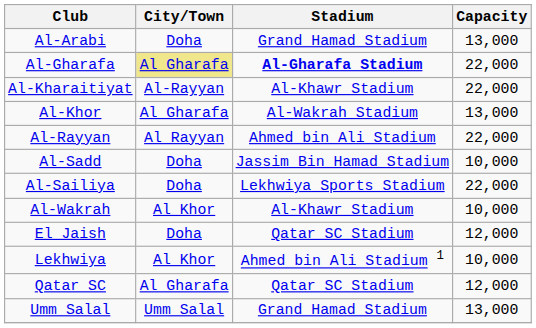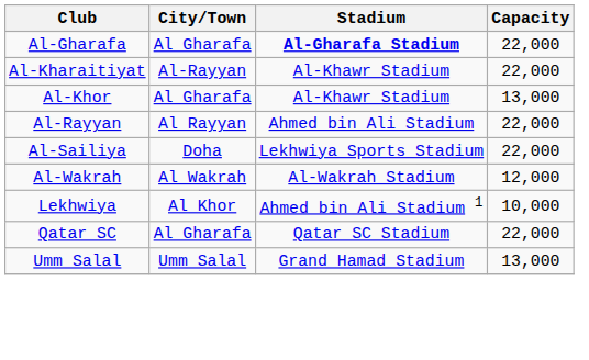 <table class="wikitable" style="text-align: center;">
 <tr>
 <th>Club</th>
 <th>City/Town</th>
 <th>Stadium</th>
 <th>Capacity</th>
 </tr>
 <tr>
-<td><a href='#'>Al-Arabi</a></td>
-<td><a href='#'>Doha</a></td>
-<td><a href='#'>Grand Hamad Stadium</a></td>
-<td>13,000</td>
-</tr>
-<tr>
 <td><a href='#'>Al-Gharafa</a></td>
-<td style="background: khaki;"><a href='#'>Al Gharafa</a></td>
+<td><a href='#'>Al Gharafa</a></td>
 <td><strong><a href='#'>Al-Gharafa Stadium</a></strong></td>
 <td>22,000</td>
 </tr>
 <tr>
 <td><a href='#'>Al-Kharaitiyat</a></td>
 <td><a href='#'>Al-Rayyan</a></td>
 <td><a href='#'>Al-Khawr Stadium</a></td>
 <td>22,000</td>
 </tr>
 <tr>
 <td><a href='#'>Al-Khor</a></td>
 <td><a href='#'>Al Gharafa</a></td>
-<td><a href='#'>Al-Wakrah Stadium</a></td>
+<td><a href='#'>Al-Khawr Stadium</a></td>
 <td>13,000</td>
 </tr>
 <tr>
 <td><a href='#'>Al-Rayyan</a></td>
 <td><a href='#'>Al Rayyan</a></td>
 <td><a href='#'>Ahmed bin Ali Stadium</a></td>
 <td>22,000</td>
 </tr>
 <tr>
-<td><a href='#'>Al-Sadd</a></td>
-<td><a href='#'>Doha</a></td>
-<td><a href='#'>Jassim Bin Hamad Stadium</a></td>
-<td>10,000</td>
-</tr>
-<tr>
 <td><a href='#'>Al-Sailiya</a></td>
 <td><a href='#'>Doha</a></td>
 <td><a href='#'>Lekhwiya Sports Stadium</a></td>
 <td>22,000</td>
 </tr>
 <tr>
 <td><a href='#'>Al-Wakrah</a></td>
-<td><a href='#'>Al Khor</a></td>
-<td><a href='#'>Al-Khawr Stadium</a></td>
-<td>10,000</td>
-</tr>
-<tr>
-<td><a href='#'>El Jaish</a></td>
-<td><a href='#'>Doha</a></td>
-<td><a href='#'>Qatar SC Stadium</a></td>
+<td><a href='#'>Al Wakrah</a></td>
+<td><a href='#'>Al-Wakrah Stadium</a></td>
 <td>12,000</td>
 </tr>
 <tr>
 <td><a href='#'>Lekhwiya</a></td>
 <td><a href='#'>Al Khor</a></td>
 <td><a href='#'>Ahmed bin Ali Stadium</a> <sup>1</sup></td>
 <td>10,000</td>
 </tr>
 <tr>
 <td><a href='#'>Qatar SC</a></td>
 <td><a href='#'>Al Gharafa</a></td>
 <td><a href='#'>Qatar SC Stadium</a></td>
-<td>12,000</td>
+<td>22,000</td>
 </tr>
 <tr>
 <td><a href='#'>Umm Salal</a></td>
 <td><a href='#'>Umm Salal</a></td>
 <td><a href='#'>Grand Hamad Stadium</a></td>
 <td>13,000</td>
 </tr>
 <tr>
 </tr>
 </table>
